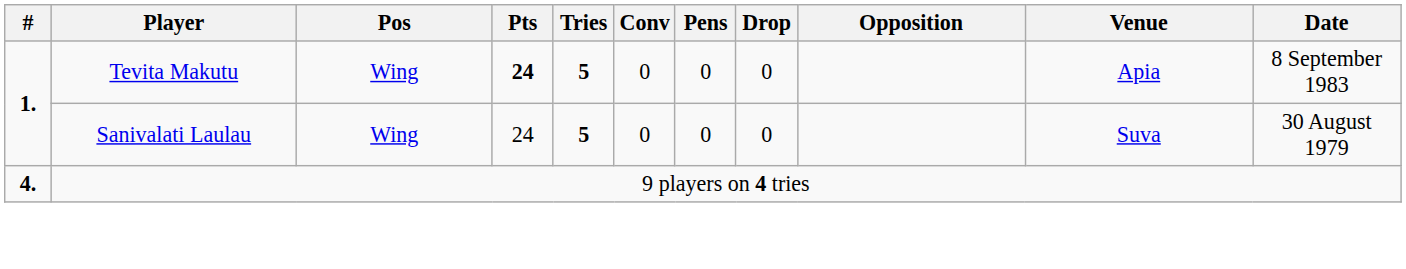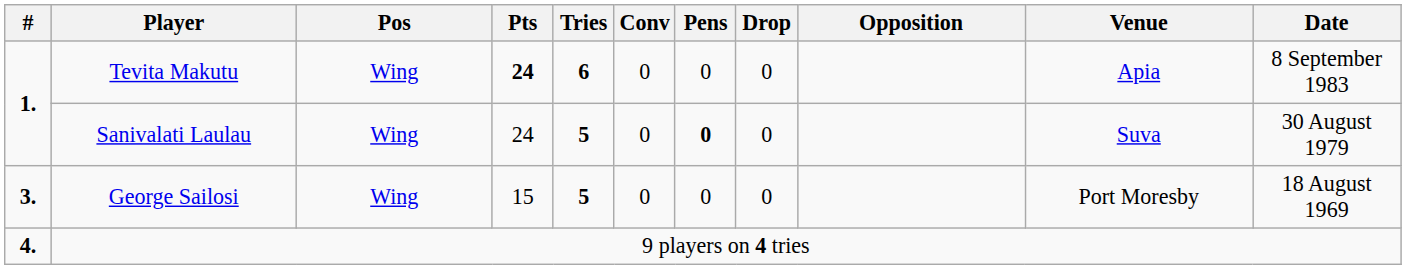 <table class="wikitable" style="font-size:95%; text-align:center;">
 <tr>
 <th style="width:25px;">#</th>
 <th style="width:162px;">Player</th>
 <th style="width:128px;">Pos</th>
 <th style="width:35px;">Pts</th>
 <th style="width:35px;">Tries</th>
 <th style="width:35px;">Conv</th>
 <th style="width:35px;">Pens</th>
 <th style="width:35px;">Drop</th>
 <th style="width:150px;">Opposition</th>
 <th style="width:150px;">Venue</th>
 <th style="width:95px;">Date</th>
 </tr>
 <tr>
 <td rowspan=2><strong>1.</strong></td>
 <td><a href='#'>Tevita Makutu</a></td>
 <td><a href='#'>Wing</a></td>
 <td><strong>24</strong></td>
-<td><strong>5</strong></td>
+<td><strong>6</strong></td>
 <td>0</td>
 <td>0</td>
 <td>0</td>
 <td></td>
 <td> <a href='#'>Apia</a></td>
 <td>8 September 1983</td>
 </tr>
 <tr>
 <td><a href='#'>Sanivalati Laulau</a></td>
 <td><a href='#'>Wing</a></td>
 <td>24</td>
 <td><strong>5</strong></td>
 <td>0</td>
-<td>0</td>
+<td><strong>0</strong></td>
 <td>0</td>
 <td></td>
 <td> <a href='#'>Suva</a></td>
 <td>30 August 1979</td>
 </tr>
 <tr>
+<td><strong>3.</strong></td>
+<td><a href='#'>George Sailosi</a></td>
+<td><a href='#'>Wing</a></td>
+<td>15</td>
+<td><strong>5</strong></td>
+<td>0</td>
+<td>0</td>
+<td>0</td>
+<td></td>
+<td> Port Moresby</td>
+<td>18 August 1969</td>
+</tr>
+<tr>
 <td><strong>4.</strong></td>
 <td colspan=10>9 players on <strong>4</strong> tries</td>
 </tr>
 </table>
